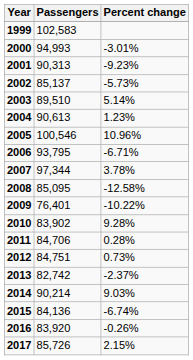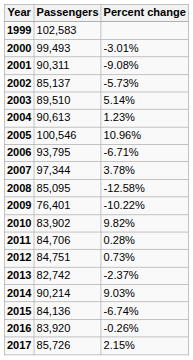 <table class="wikitable">
 <tr>
 <th>Year</th>
 <th>Passengers</th>
 <th>Percent change</th>
 </tr>
 <tr>
 </tr>
 <tr>
 <td><strong>1999</strong></td>
 <td>102,583</td>
 <td></td>
 </tr>
 <tr>
 <td><strong>2000</strong></td>
-<td>94,993</td>
+<td>99,493</td>
 <td> -3.01%</td>
 </tr>
 <tr>
 <td><strong>2001</strong></td>
-<td>90,313</td>
-<td> -9.23%</td>
+<td>90,311</td>
+<td> -9.08%</td>
 </tr>
 <tr>
 <td><strong>2002</strong></td>
 <td>85,137</td>
 <td> -5.73%</td>
 </tr>
 <tr>
 <td><strong>2003</strong></td>
 <td>89,510</td>
 <td> 5.14%</td>
 </tr>
 <tr>
 <td><strong>2004</strong></td>
 <td>90,613</td>
 <td> 1.23%</td>
 </tr>
 <tr>
 <td><strong>2005</strong></td>
 <td>100,546</td>
 <td> 10.96%</td>
 </tr>
 <tr>
 <td><strong>2006</strong></td>
 <td>93,795</td>
 <td> -6.71%</td>
 </tr>
 <tr>
 <td><strong>2007</strong></td>
 <td>97,344</td>
 <td> 3.78%</td>
 </tr>
 <tr>
 <td><strong>2008</strong></td>
 <td>85,095</td>
 <td> -12.58%</td>
 </tr>
 <tr>
 <td><strong>2009</strong></td>
 <td>76,401</td>
 <td> -10.22%</td>
 </tr>
 <tr>
 <td><strong>2010</strong></td>
 <td>83,902</td>
-<td> 9.28%</td>
+<td> 9.82%</td>
 </tr>
 <tr>
 <td><strong>2011</strong></td>
 <td>84,706</td>
 <td> 0.28%</td>
 </tr>
 <tr>
 <td><strong>2012</strong></td>
 <td>84,751</td>
 <td> 0.73%</td>
 </tr>
 <tr>
 <td><strong>2013</strong></td>
 <td>82,742</td>
 <td> -2.37%</td>
 </tr>
 <tr>
 <td><strong>2014</strong></td>
 <td>90,214</td>
 <td> 9.03%</td>
 </tr>
 <tr>
 <td><strong>2015</strong></td>
 <td>84,136</td>
 <td> -6.74%</td>
 </tr>
 <tr>
 <td><strong>2016</strong></td>
 <td>83,920</td>
 <td> -0.26%</td>
 </tr>
 <tr>
 <td><strong>2017</strong></td>
 <td>85,726</td>
 <td> 2.15%</td>
 </tr>
 </table>
